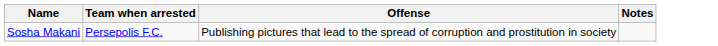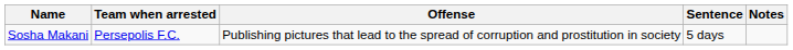 <table class="wikitable">
 <tr>
 <th>Name</th>
 <th>Team when arrested</th>
 <th>Offense</th>
+<th>Sentence</th>
 <th>Notes</th>
 </tr>
 <tr>
 <td><a href='#'>Sosha Makani</a></td>
 <td><a href='#'>Persepolis F.C.</a></td>
 <td>Publishing pictures that lead to the spread of corruption and prostitution in society</td>
+<td>5 days</td>
 <td></td>
 </tr>
 </table>
